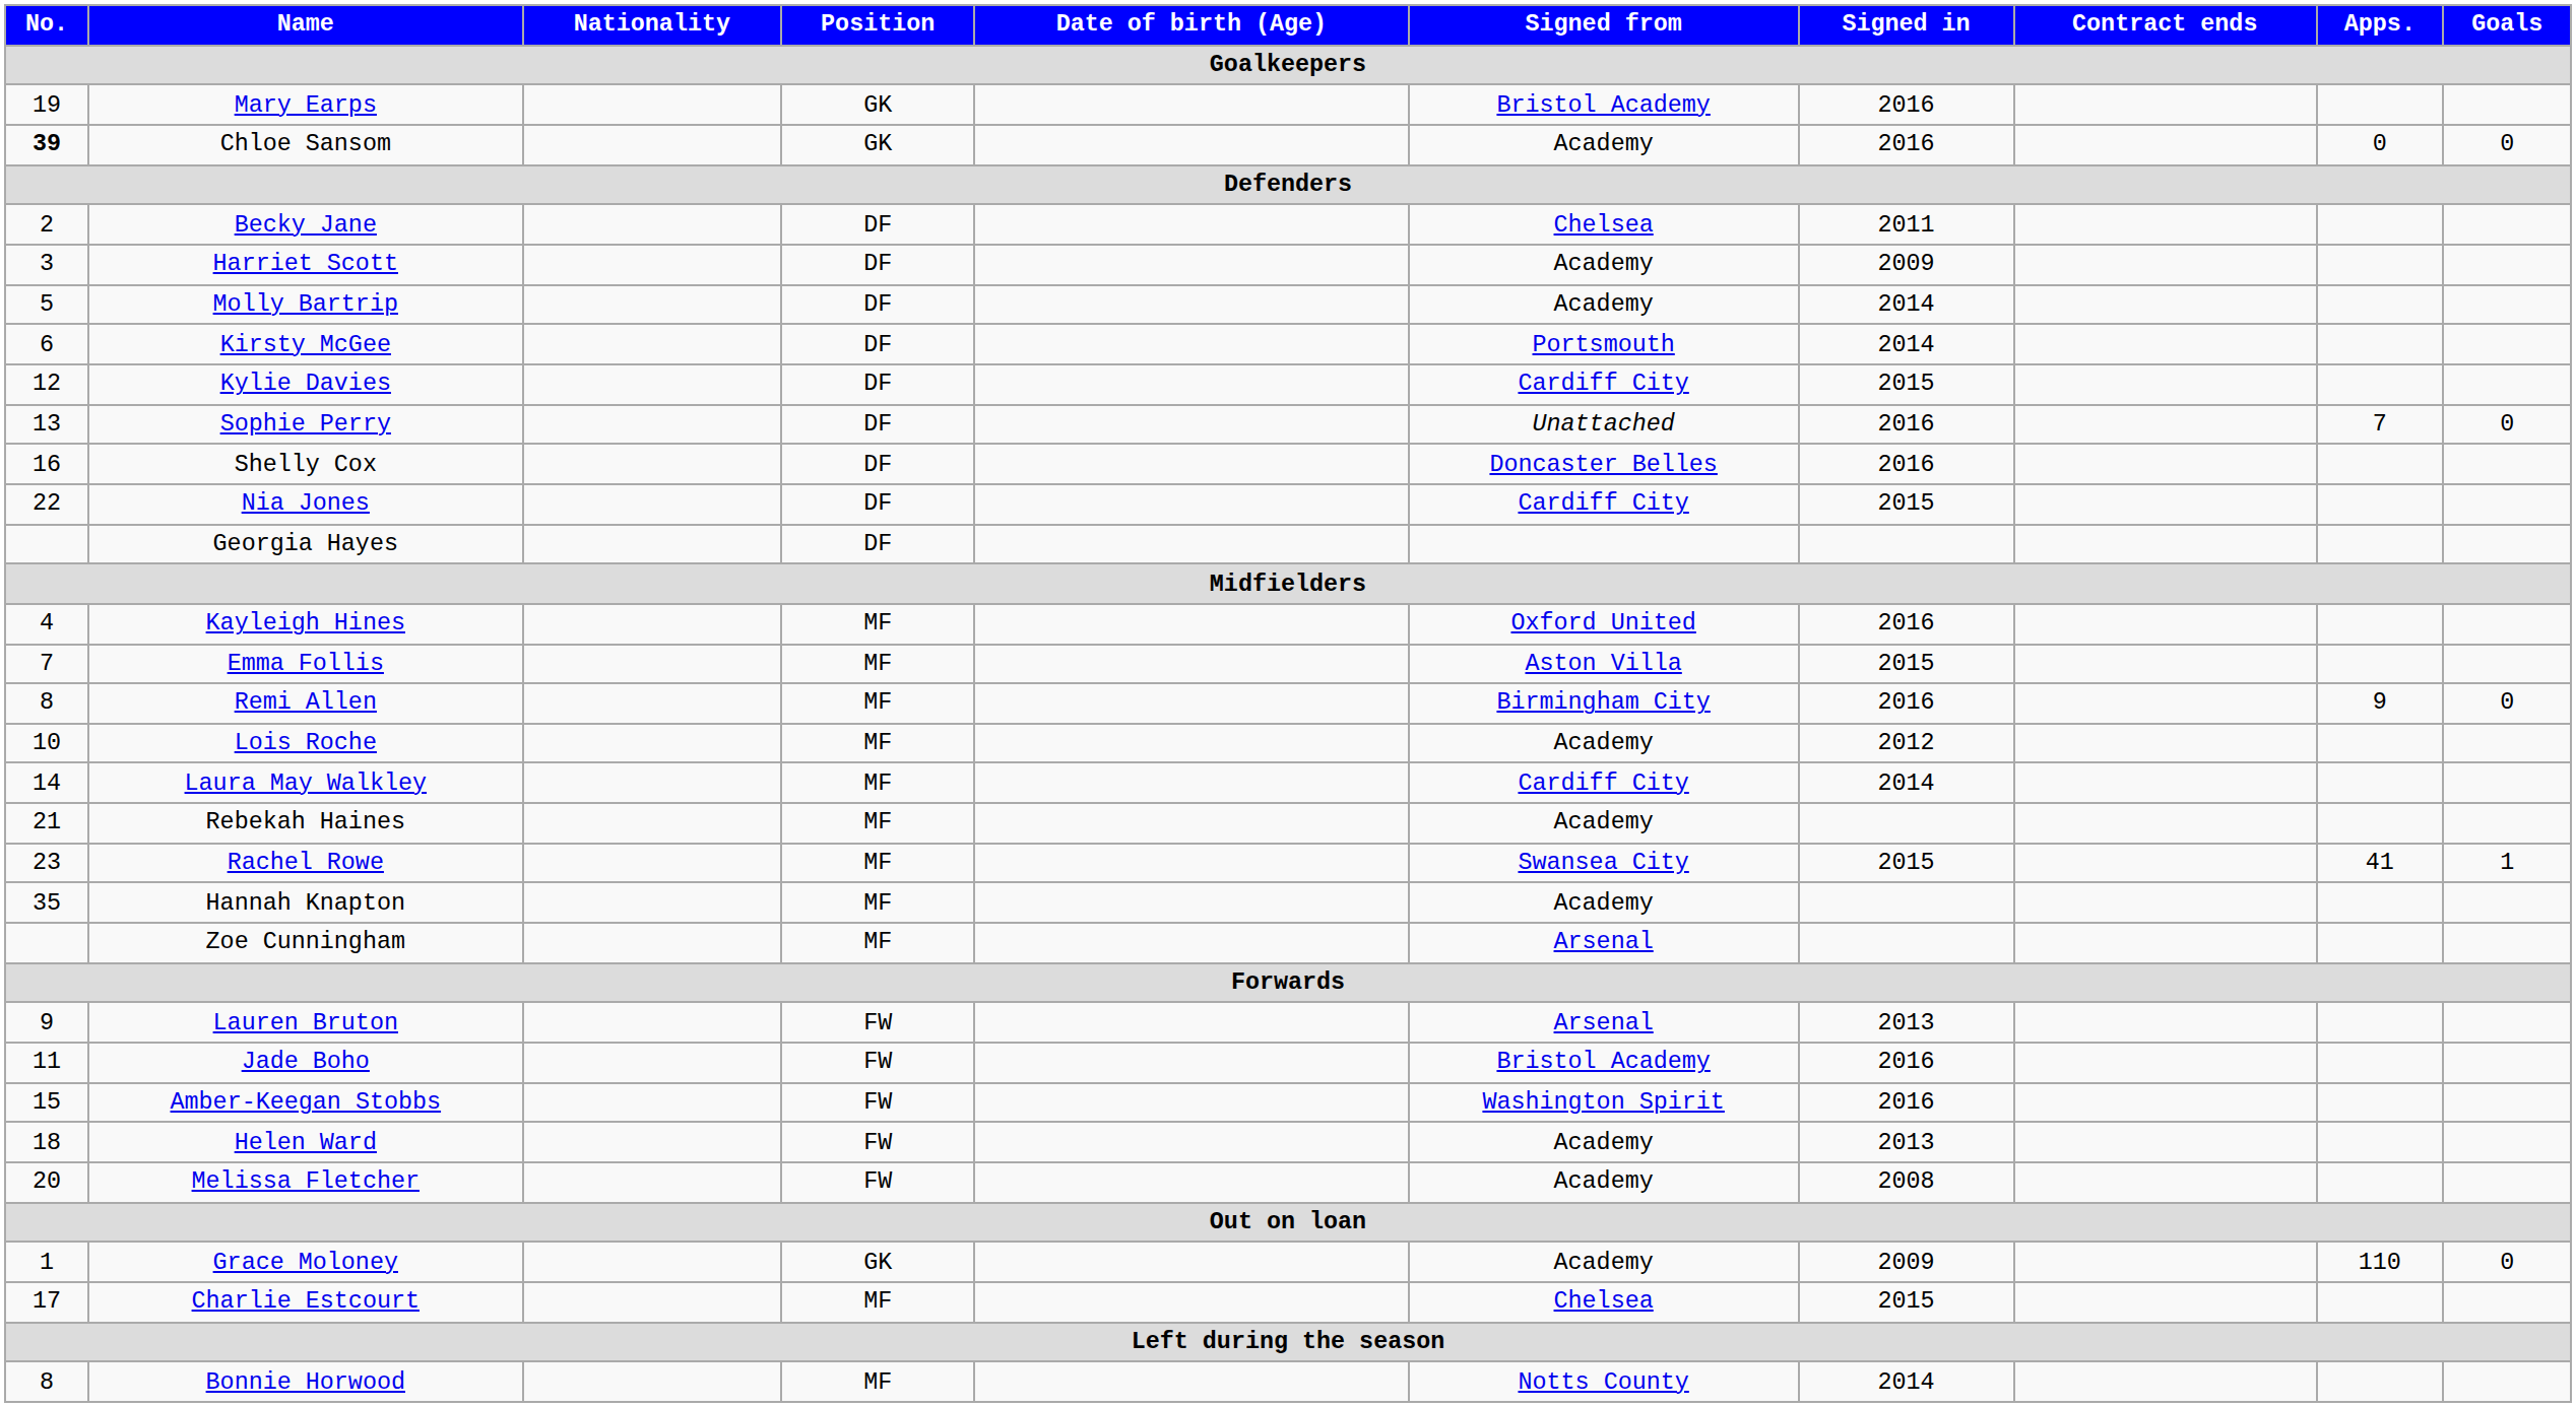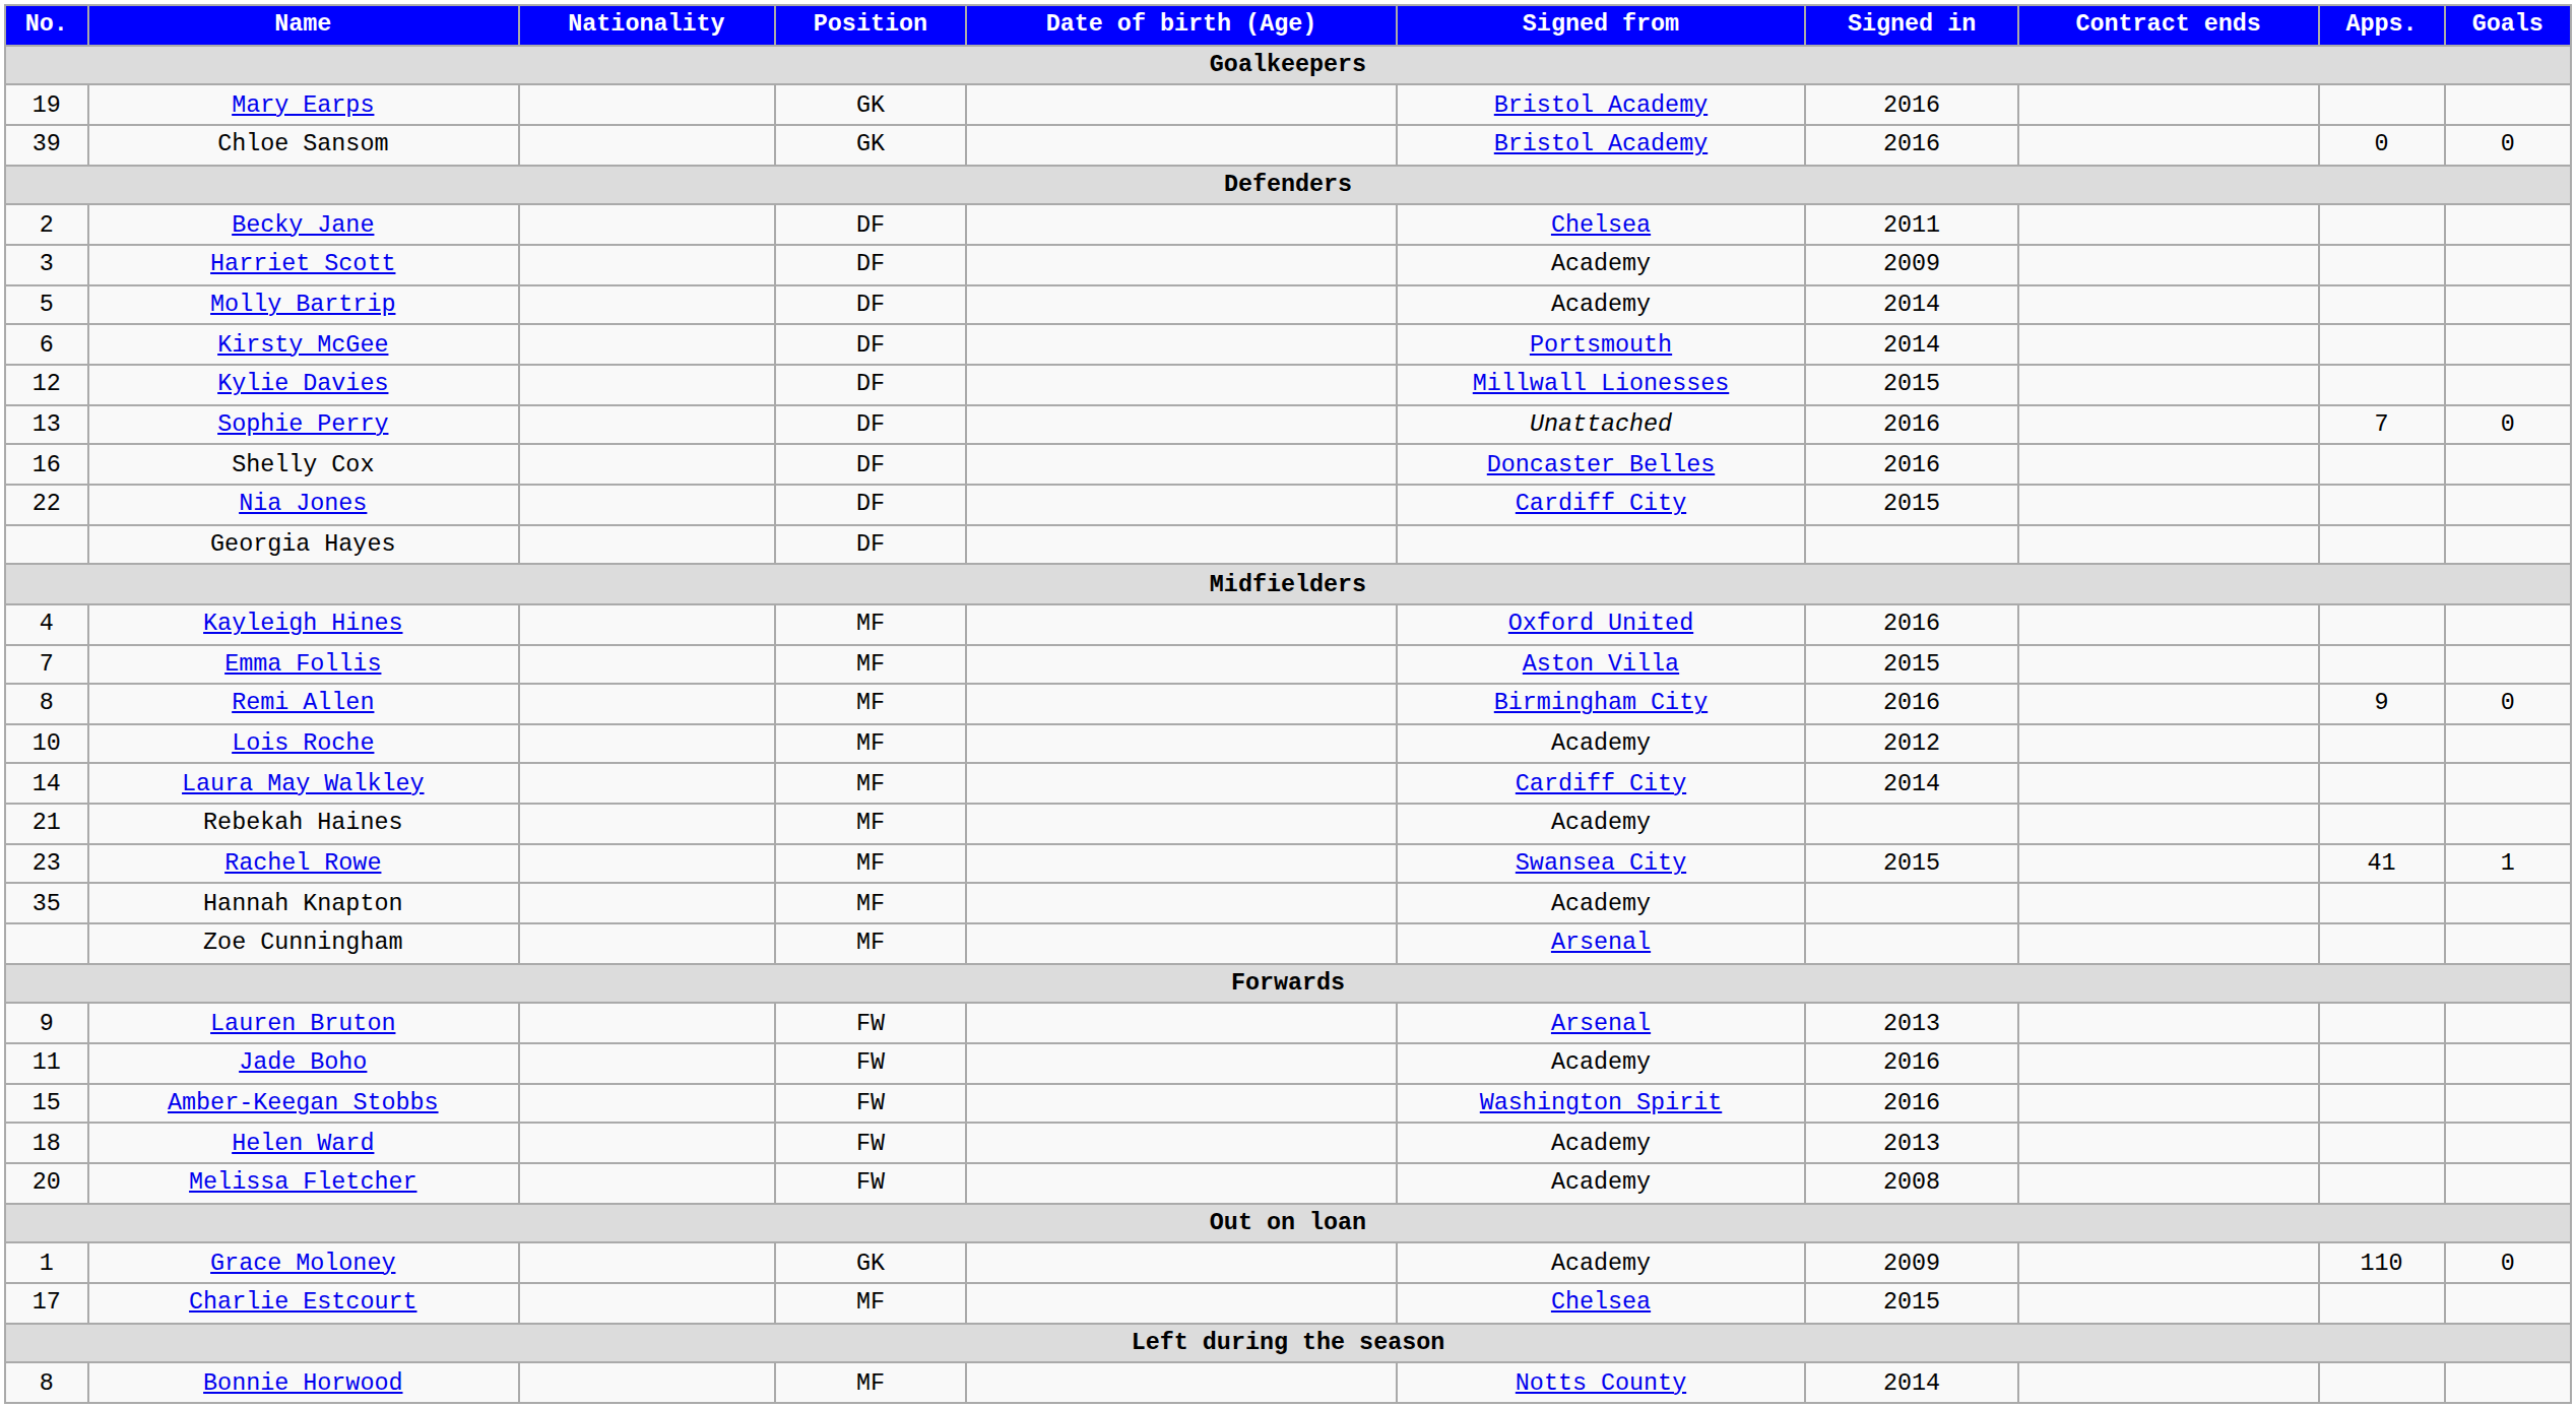 <table class="wikitable"  style="text-align:center; font-size:90%; width:100%;">
 <tr>
 <th style="background:#00f; color:white; text-align:center;">No.</th>
 <th style="background:#00f; color:white; text-align:center;">Name</th>
 <th style="background:#00f; color:white; text-align:center;">Nationality</th>
 <th style="background:#00f; color:white; text-align:center;">Position</th>
 <th style="background:#00f; color:white; text-align:center;">Date of birth (Age)</th>
 <th style="background:#00f; color:white; text-align:center;">Signed from</th>
 <th style="background:#00f; color:white; text-align:center;">Signed in</th>
 <th style="background:#00f; color:white; text-align:center;">Contract ends</th>
 <th style="background:#00f; color:white; text-align:center;">Apps.</th>
 <th style="background:#00f; color:white; text-align:center;">Goals</th>
 </tr>
 <tr>
 <th colspan="11"  style="background:#dcdcdc; text-align:center;">Goalkeepers</th>
 </tr>
 <tr>
 <td>19</td>
 <td><a href='#'>Mary Earps</a></td>
 <td></td>
 <td>GK</td>
 <td></td>
 <td><a href='#'>Bristol Academy</a></td>
 <td>2016</td>
 <td></td>
 <td></td>
 <td></td>
 </tr>
 <tr>
-<td><strong>39</strong></td>
+<td>39</td>
 <td>Chloe Sansom</td>
 <td></td>
 <td>GK</td>
 <td></td>
-<td>Academy</td>
+<td><a href='#'>Bristol Academy</a></td>
 <td>2016</td>
 <td></td>
 <td>0</td>
 <td>0</td>
 </tr>
 <tr>
 <th colspan="11"  style="background:#dcdcdc; text-align:center;">Defenders</th>
 </tr>
 <tr>
 <td>2</td>
 <td><a href='#'>Becky Jane</a></td>
 <td></td>
 <td>DF</td>
 <td></td>
 <td><a href='#'>Chelsea</a></td>
 <td>2011</td>
 <td></td>
 <td></td>
 <td></td>
 </tr>
 <tr>
 <td>3</td>
 <td><a href='#'>Harriet Scott</a></td>
 <td></td>
 <td>DF</td>
 <td></td>
 <td>Academy</td>
 <td>2009</td>
 <td></td>
 <td></td>
 <td></td>
 </tr>
 <tr>
 <td>5</td>
 <td><a href='#'>Molly Bartrip</a></td>
 <td></td>
 <td>DF</td>
 <td></td>
 <td>Academy</td>
 <td>2014</td>
 <td></td>
 <td></td>
 <td></td>
 </tr>
 <tr>
 <td>6</td>
 <td><a href='#'>Kirsty McGee</a></td>
 <td></td>
 <td>DF</td>
 <td></td>
 <td><a href='#'>Portsmouth</a></td>
 <td>2014</td>
 <td></td>
 <td></td>
 <td></td>
 </tr>
 <tr>
 <td>12</td>
 <td><a href='#'>Kylie Davies</a></td>
 <td></td>
 <td>DF</td>
 <td></td>
-<td><a href='#'>Cardiff City</a></td>
+<td><a href='#'>Millwall Lionesses</a></td>
 <td>2015</td>
 <td></td>
 <td></td>
 <td></td>
 </tr>
 <tr>
 <td>13</td>
 <td><a href='#'>Sophie Perry</a></td>
 <td></td>
 <td>DF</td>
 <td></td>
 <td><em>Unattached</em></td>
 <td>2016</td>
 <td></td>
 <td>7</td>
 <td>0</td>
 </tr>
 <tr>
 <td>16</td>
 <td>Shelly Cox</td>
 <td></td>
 <td>DF</td>
 <td></td>
 <td><a href='#'>Doncaster Belles</a></td>
 <td>2016</td>
 <td></td>
 <td></td>
 <td></td>
 </tr>
 <tr>
 <td>22</td>
 <td><a href='#'>Nia Jones</a></td>
 <td></td>
 <td>DF</td>
 <td></td>
 <td><a href='#'>Cardiff City</a></td>
 <td>2015</td>
 <td></td>
 <td></td>
 <td></td>
 </tr>
 <tr>
 <td></td>
 <td>Georgia Hayes</td>
 <td></td>
 <td>DF</td>
 <td></td>
 <td></td>
 <td></td>
 <td></td>
 <td></td>
 <td></td>
 </tr>
 <tr>
 <th colspan="11"  style="background:#dcdcdc; text-align:center;">Midfielders</th>
 </tr>
 <tr>
 <td>4</td>
 <td><a href='#'>Kayleigh Hines</a></td>
 <td></td>
 <td>MF</td>
 <td></td>
 <td><a href='#'>Oxford United</a></td>
 <td>2016</td>
 <td></td>
 <td></td>
 <td></td>
 </tr>
 <tr>
 <td>7</td>
 <td><a href='#'>Emma Follis</a></td>
 <td></td>
 <td>MF</td>
 <td></td>
 <td><a href='#'>Aston Villa</a></td>
 <td>2015</td>
 <td></td>
 <td></td>
 <td></td>
 </tr>
 <tr>
 <td>8</td>
 <td><a href='#'>Remi Allen</a></td>
 <td></td>
 <td>MF</td>
 <td></td>
 <td><a href='#'>Birmingham City</a></td>
 <td>2016</td>
 <td></td>
 <td>9</td>
 <td>0</td>
 </tr>
 <tr>
 <td>10</td>
 <td><a href='#'>Lois Roche</a></td>
 <td></td>
 <td>MF</td>
 <td></td>
 <td>Academy</td>
 <td>2012</td>
 <td></td>
 <td></td>
 <td></td>
 </tr>
 <tr>
 <td>14</td>
 <td><a href='#'>Laura May Walkley</a></td>
 <td></td>
 <td>MF</td>
 <td></td>
 <td><a href='#'>Cardiff City</a></td>
 <td>2014</td>
 <td></td>
 <td></td>
 <td></td>
 </tr>
 <tr>
 <td>21</td>
 <td>Rebekah Haines</td>
 <td></td>
 <td>MF</td>
 <td></td>
 <td>Academy</td>
 <td></td>
 <td></td>
 <td></td>
 <td></td>
 </tr>
 <tr>
 <td>23</td>
 <td><a href='#'>Rachel Rowe</a></td>
 <td></td>
 <td>MF</td>
 <td></td>
 <td><a href='#'>Swansea City</a></td>
 <td>2015</td>
 <td></td>
 <td>41</td>
 <td>1</td>
 </tr>
 <tr>
 <td>35</td>
 <td>Hannah Knapton</td>
 <td></td>
 <td>MF</td>
 <td></td>
 <td>Academy</td>
 <td></td>
 <td></td>
 <td></td>
 <td></td>
 </tr>
 <tr>
 <td></td>
 <td>Zoe Cunningham</td>
 <td></td>
 <td>MF</td>
 <td></td>
 <td><a href='#'>Arsenal</a></td>
 <td></td>
 <td></td>
 <td></td>
 <td></td>
 </tr>
 <tr>
 <th colspan="11"  style="background:#dcdcdc; text-align:center;">Forwards</th>
 </tr>
 <tr>
 <td>9</td>
 <td><a href='#'>Lauren Bruton</a></td>
 <td></td>
 <td>FW</td>
 <td></td>
 <td><a href='#'>Arsenal</a></td>
 <td>2013</td>
 <td></td>
 <td></td>
 <td></td>
 </tr>
 <tr>
 <td>11</td>
 <td><a href='#'>Jade Boho</a></td>
 <td></td>
 <td>FW</td>
 <td></td>
-<td><a href='#'>Bristol Academy</a></td>
+<td>Academy</td>
 <td>2016</td>
 <td></td>
 <td></td>
 <td></td>
 </tr>
 <tr>
 <td>15</td>
 <td><a href='#'>Amber-Keegan Stobbs</a></td>
 <td></td>
 <td>FW</td>
 <td></td>
 <td><a href='#'>Washington Spirit</a></td>
 <td>2016</td>
 <td></td>
 <td></td>
 <td></td>
 </tr>
 <tr>
 <td>18</td>
 <td><a href='#'>Helen Ward</a></td>
 <td></td>
 <td>FW</td>
 <td></td>
 <td>Academy</td>
 <td>2013</td>
 <td></td>
 <td></td>
 <td></td>
 </tr>
 <tr>
 <td>20</td>
 <td><a href='#'>Melissa Fletcher</a></td>
 <td></td>
 <td>FW</td>
 <td></td>
 <td>Academy</td>
 <td>2008</td>
 <td></td>
 <td></td>
 <td></td>
 </tr>
 <tr>
 <th colspan="11"  style="background:#dcdcdc; text-align:center;">Out on loan</th>
 </tr>
 <tr>
 <td>1</td>
 <td><a href='#'>Grace Moloney</a></td>
 <td></td>
 <td>GK</td>
 <td></td>
 <td>Academy</td>
 <td>2009</td>
 <td></td>
 <td>110</td>
 <td>0</td>
 </tr>
 <tr>
 <td>17</td>
 <td><a href='#'>Charlie Estcourt</a></td>
 <td></td>
 <td>MF</td>
 <td></td>
 <td><a href='#'>Chelsea</a></td>
 <td>2015</td>
 <td></td>
 <td></td>
 <td></td>
 </tr>
 <tr>
 <th colspan="11"  style="background:#dcdcdc; text-align:center;">Left during the season</th>
 </tr>
 <tr>
 <td>8</td>
 <td><a href='#'>Bonnie Horwood</a></td>
 <td></td>
 <td>MF</td>
 <td></td>
 <td><a href='#'>Notts County</a></td>
 <td>2014</td>
 <td></td>
 <td></td>
 <td></td>
 </tr>
 </table>
